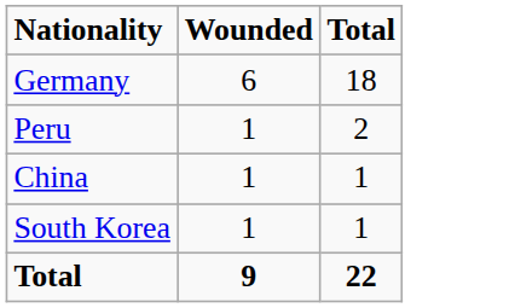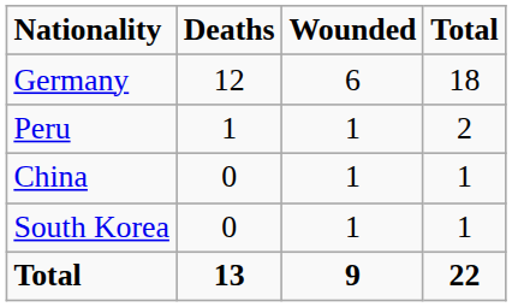 <table class="wikitable sortable floatright" style="font-size:100%; text-align:left; margin:0 0 1.5em 1.5em;">
 <tr>
 <td align=left><strong>Nationality</strong></td>
+<td align=center><strong>Deaths</strong></td>
 <td align=center><strong>Wounded</strong></td>
 <td align=center><strong>Total</strong></td>
 </tr>
 <tr>
 <td align=left> <a href='#'>Germany</a></td>
+<td align=center>12</td>
 <td align=center>6</td>
 <td align=center>18</td>
 </tr>
 <tr>
 <td align=left> <a href='#'>Peru</a></td>
 <td align=center>1</td>
+<td align=center>1</td>
 <td align=center>2</td>
 </tr>
 <tr>
 <td align=left> <a href='#'>China</a></td>
+<td align=center>0</td>
 <td align=center>1</td>
 <td align=center>1</td>
 </tr>
 <tr>
 <td align=left> <a href='#'>South Korea</a></td>
+<td align=center>0</td>
 <td align=center>1</td>
 <td align=center>1</td>
 </tr>
 <tr>
 <td align=left><strong>Total</strong></td>
+<td align=center><strong>13</strong></td>
 <td align=center><strong>9</strong></td>
 <td align=center><strong>22</strong></td>
 </tr>
 </table>
